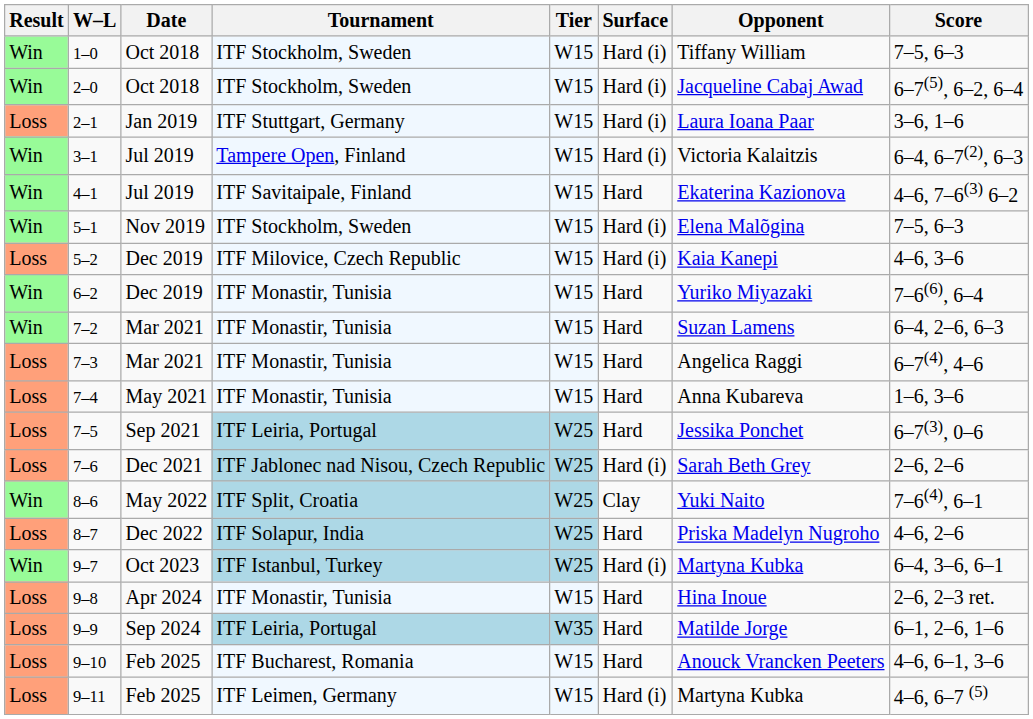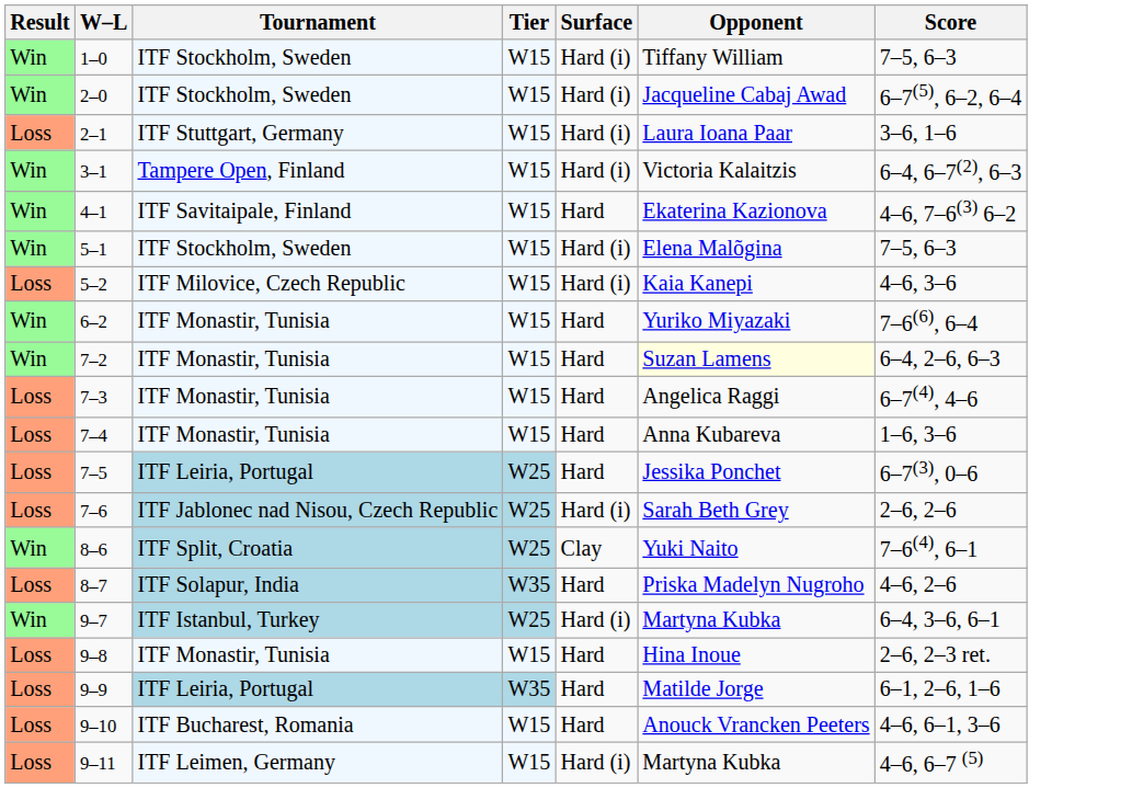 <table class="sortable wikitable">
 <tr>
 <th>Result</th>
 <th class="unsortable">W–L</th>
-<th>Date</th>
 <th>Tournament</th>
 <th>Tier</th>
 <th>Surface</th>
 <th>Opponent</th>
 <th class="unsortable">Score</th>
 </tr>
 <tr>
 <td style="background:#98fb98;">Win</td>
 <td><small>1–0</small></td>
-<td>Oct 2018</td>
 <td style="background:#f0f8ff;">ITF Stockholm, Sweden</td>
 <td style="background:#f0f8ff;">W15</td>
 <td>Hard (i)</td>
 <td> Tiffany William</td>
 <td>7–5, 6–3</td>
 </tr>
 <tr>
 <td style="background:#98fb98;">Win</td>
 <td><small>2–0</small></td>
-<td>Oct 2018</td>
 <td style="background:#f0f8ff;">ITF Stockholm, Sweden</td>
 <td style="background:#f0f8ff;">W15</td>
 <td>Hard (i)</td>
 <td> <a href='#'>Jacqueline Cabaj Awad</a></td>
 <td>6–7<sup>(5)</sup>, 6–2, 6–4</td>
 </tr>
 <tr>
 <td style="background:#ffa07a;">Loss</td>
 <td><small>2–1</small></td>
-<td>Jan 2019</td>
 <td style="background:#f0f8ff;">ITF Stuttgart, Germany</td>
 <td style="background:#f0f8ff;">W15</td>
 <td>Hard (i)</td>
 <td> <a href='#'>Laura Ioana Paar</a></td>
 <td>3–6, 1–6</td>
 </tr>
 <tr>
 <td style="background:#98fb98;">Win</td>
 <td><small>3–1</small></td>
-<td>Jul 2019</td>
 <td style="background:#f0f8ff;"><a href='#'>Tampere Open</a>, Finland</td>
 <td style="background:#f0f8ff;">W15</td>
 <td>Hard (i)</td>
 <td> Victoria Kalaitzis</td>
 <td>6–4, 6–7<sup>(2)</sup>, 6–3</td>
 </tr>
 <tr>
 <td style="background:#98fb98;">Win</td>
 <td><small>4–1</small></td>
-<td>Jul 2019</td>
 <td style="background:#f0f8ff;">ITF Savitaipale, Finland</td>
 <td style="background:#f0f8ff;">W15</td>
 <td>Hard</td>
 <td> <a href='#'>Ekaterina Kazionova</a></td>
 <td>4–6, 7–6<sup>(3)</sup> 6–2</td>
 </tr>
 <tr>
 <td style="background:#98fb98;">Win</td>
 <td><small>5–1</small></td>
-<td>Nov 2019</td>
 <td style="background:#f0f8ff;">ITF Stockholm, Sweden</td>
 <td style="background:#f0f8ff;">W15</td>
 <td>Hard (i)</td>
 <td> <a href='#'>Elena Malõgina</a></td>
 <td>7–5, 6–3</td>
 </tr>
 <tr>
 <td style="background:#ffa07a;">Loss</td>
 <td><small>5–2</small></td>
-<td>Dec 2019</td>
 <td style="background:#f0f8ff;">ITF Milovice, Czech Republic</td>
 <td style="background:#f0f8ff;">W15</td>
 <td>Hard (i)</td>
 <td> <a href='#'>Kaia Kanepi</a></td>
 <td>4–6, 3–6</td>
 </tr>
 <tr>
 <td style="background:#98fb98;">Win</td>
 <td><small>6–2</small></td>
-<td>Dec 2019</td>
 <td style="background:#f0f8ff;">ITF Monastir, Tunisia</td>
 <td style="background:#f0f8ff;">W15</td>
 <td>Hard</td>
 <td> <a href='#'>Yuriko Miyazaki</a></td>
 <td>7–6<sup>(6)</sup>, 6–4</td>
 </tr>
 <tr>
 <td style="background:#98fb98;">Win</td>
 <td><small>7–2</small></td>
-<td>Mar 2021</td>
 <td style="background:#f0f8ff;">ITF Monastir, Tunisia</td>
 <td style="background:#f0f8ff;">W15</td>
 <td>Hard</td>
-<td> <a href='#'>Suzan Lamens</a></td>
+<td style="background: lightyellow;"> <a href='#'>Suzan Lamens</a></td>
 <td>6–4, 2–6, 6–3</td>
 </tr>
 <tr>
 <td style="background:#ffa07a;">Loss</td>
 <td><small>7–3</small></td>
-<td>Mar 2021</td>
 <td style="background:#f0f8ff;">ITF Monastir, Tunisia</td>
 <td style="background:#f0f8ff;">W15</td>
 <td>Hard</td>
 <td> Angelica Raggi</td>
 <td>6–7<sup>(4)</sup>, 4–6</td>
 </tr>
 <tr>
 <td style="background:#ffa07a;">Loss</td>
 <td><small>7–4</small></td>
-<td>May 2021</td>
 <td style="background:#f0f8ff;">ITF Monastir, Tunisia</td>
 <td style="background:#f0f8ff;">W15</td>
 <td>Hard</td>
 <td> Anna Kubareva</td>
 <td>1–6, 3–6</td>
 </tr>
 <tr>
 <td style="background:#ffa07a;">Loss</td>
 <td><small>7–5</small></td>
-<td>Sep 2021</td>
 <td style="background:lightblue;">ITF Leiria, Portugal</td>
 <td style="background:lightblue;">W25</td>
 <td>Hard</td>
 <td> <a href='#'>Jessika Ponchet</a></td>
 <td>6–7<sup>(3)</sup>, 0–6</td>
 </tr>
 <tr>
 <td style="background:#ffa07a;">Loss</td>
 <td><small>7–6</small></td>
-<td>Dec 2021</td>
 <td style="background:lightblue;">ITF Jablonec nad Nisou, Czech Republic</td>
 <td style="background:lightblue;">W25</td>
 <td>Hard (i)</td>
 <td> <a href='#'>Sarah Beth Grey</a></td>
 <td>2–6, 2–6</td>
 </tr>
 <tr>
 <td style="background:#98fb98;">Win</td>
 <td><small>8–6</small></td>
-<td>May 2022</td>
 <td style="background:lightblue;">ITF Split, Croatia</td>
 <td style="background:lightblue;">W25</td>
 <td>Clay</td>
 <td> <a href='#'>Yuki Naito</a></td>
 <td>7–6<sup>(4)</sup>, 6–1</td>
 </tr>
 <tr>
 <td style="background:#ffa07a;">Loss</td>
 <td><small>8–7</small></td>
-<td>Dec 2022</td>
 <td style="background:lightblue;">ITF Solapur, India</td>
-<td style="background:lightblue;">W25</td>
+<td style="background:lightblue;">W35</td>
 <td>Hard</td>
 <td> <a href='#'>Priska Madelyn Nugroho</a></td>
 <td>4–6, 2–6</td>
 </tr>
 <tr>
 <td style="background:#98fb98;">Win</td>
 <td><small>9–7</small></td>
-<td>Oct 2023</td>
 <td style="background:lightblue;">ITF Istanbul, Turkey</td>
 <td style="background:lightblue;">W25</td>
 <td>Hard (i)</td>
 <td> <a href='#'>Martyna Kubka</a></td>
 <td>6–4, 3–6, 6–1</td>
 </tr>
 <tr>
 <td style="background:#ffa07a;">Loss</td>
 <td><small>9–8</small></td>
-<td>Apr 2024</td>
 <td style="background:#f0f8ff;">ITF Monastir, Tunisia</td>
 <td style="background:#f0f8ff;">W15</td>
 <td>Hard</td>
 <td> <a href='#'>Hina Inoue</a></td>
 <td>2–6, 2–3 ret.</td>
 </tr>
 <tr>
 <td style="background:#ffa07a;">Loss</td>
 <td><small>9–9</small></td>
-<td>Sep 2024</td>
 <td style="background:lightblue;">ITF Leiria, Portugal</td>
 <td style="background:lightblue;">W35</td>
 <td>Hard</td>
 <td> <a href='#'>Matilde Jorge</a></td>
 <td>6–1, 2–6, 1–6</td>
 </tr>
 <tr>
 <td style="background:#ffa07a;">Loss</td>
 <td><small>9–10</small></td>
-<td>Feb 2025</td>
 <td style="background:#f0f8ff;">ITF Bucharest, Romania</td>
 <td style="background:#f0f8ff;">W15</td>
 <td>Hard</td>
 <td> <a href='#'>Anouck Vrancken Peeters</a></td>
 <td>4–6, 6–1, 3–6</td>
 </tr>
 <tr>
 <td style="background:#ffa07a;">Loss</td>
 <td><small>9–11</small></td>
-<td>Feb 2025</td>
 <td style="background:#f0f8ff;">ITF Leimen, Germany</td>
 <td style="background:#f0f8ff;">W15</td>
 <td>Hard (i)</td>
 <td> Martyna Kubka</td>
 <td>4–6, 6–7 <sup>(5)</sup></td>
 </tr>
 </table>
